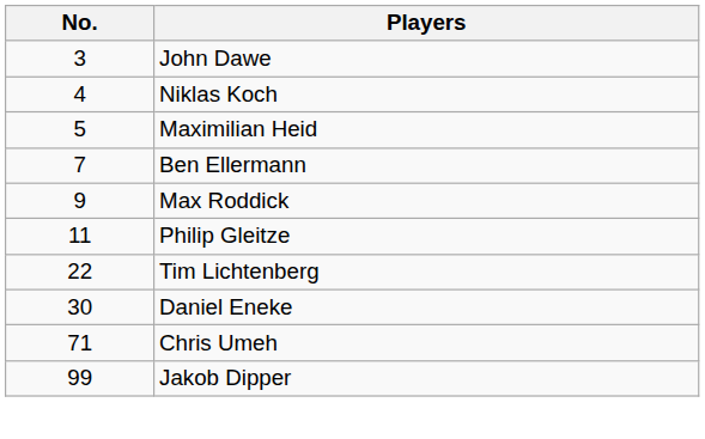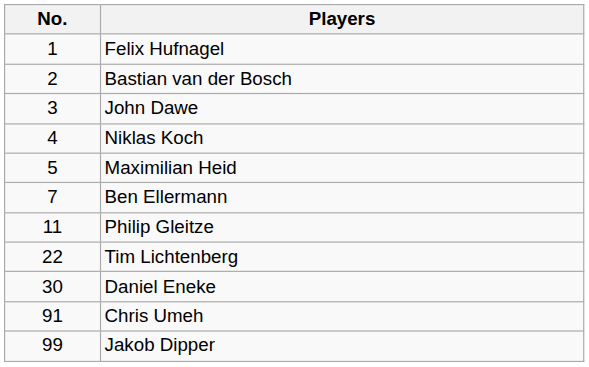 <table class="wikitable" style="text-align: center; width:25%">
 <tr>
 <th>No.</th>
 <th>Players</th>
+</tr>
+<tr>
+<td>1</td>
+<td align="left">Felix Hufnagel</td>
+</tr>
+<tr>
+<td>2</td>
+<td align="left">Bastian van der Bosch</td>
 </tr>
 <tr>
 <td>3</td>
 <td align="left">John Dawe</td>
 </tr>
 <tr>
 <td>4</td>
 <td align="left">Niklas Koch</td>
 </tr>
 <tr>
 <td>5</td>
 <td align="left">Maximilian Heid</td>
 </tr>
 <tr>
 <td>7</td>
 <td align="left">Ben Ellermann</td>
 </tr>
 <tr>
-<td>9</td>
-<td align="left">Max Roddick</td>
-</tr>
-<tr>
 <td>11</td>
 <td align="left">Philip Gleitze</td>
 </tr>
 <tr>
 <td>22</td>
 <td align="left">Tim Lichtenberg</td>
 </tr>
 <tr>
 <td>30</td>
 <td align="left">Daniel Eneke</td>
 </tr>
 <tr>
-<td>71</td>
+<td>91</td>
 <td align="left">Chris Umeh</td>
 </tr>
 <tr>
 <td>99</td>
 <td align="left">Jakob Dipper</td>
 </tr>
 </table>
